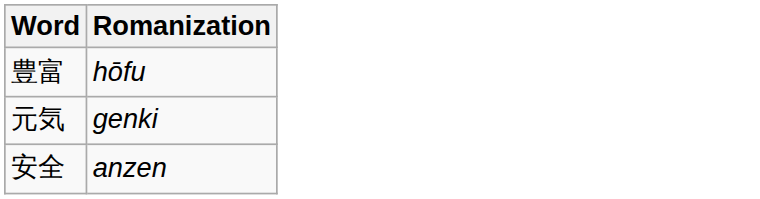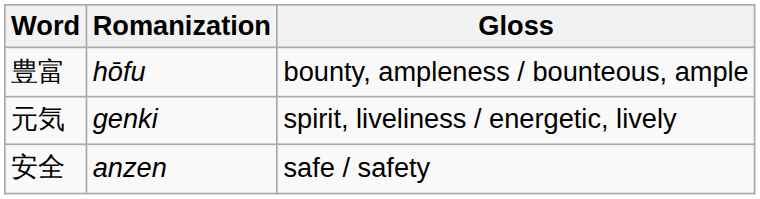 <table class="wikitable">
 <tr>
 <th>Word<br></th>
 <th>Romanization<br></th>
+<th>Gloss<br></th>
 </tr>
 <tr>
 <td>豊富</td>
 <td><em>hōfu</em></td>
+<td>bounty, ampleness / bounteous, ample</td>
 </tr>
 <tr>
 <td>元気</td>
 <td><em>genki</em></td>
+<td>spirit, liveliness / energetic, lively</td>
 </tr>
 <tr>
 <td>安全</td>
 <td><em>anzen</em></td>
+<td>safe / safety</td>
 </tr>
 </table>
